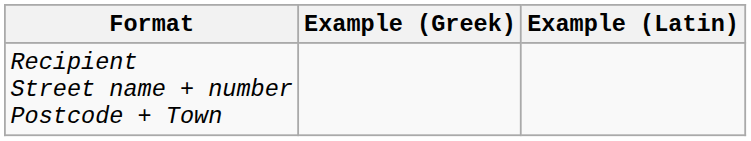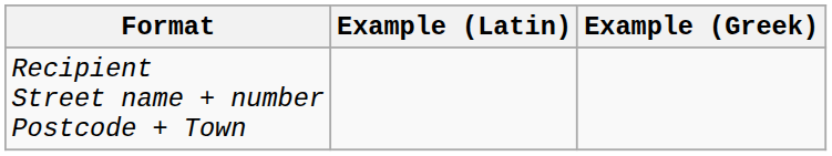 <table class="wikitable">
 <tr>
 <th>Format</th>
+<th>Example (Latin)</th>
 <th>Example (Greek)</th>
-<th>Example (Latin)</th>
 </tr>
 <tr>
 <td><em>Recipient<br>Street name + number<br>Postcode + Town</em></td>
 <td></td>
 <td></td>
 </tr>
 </table>
